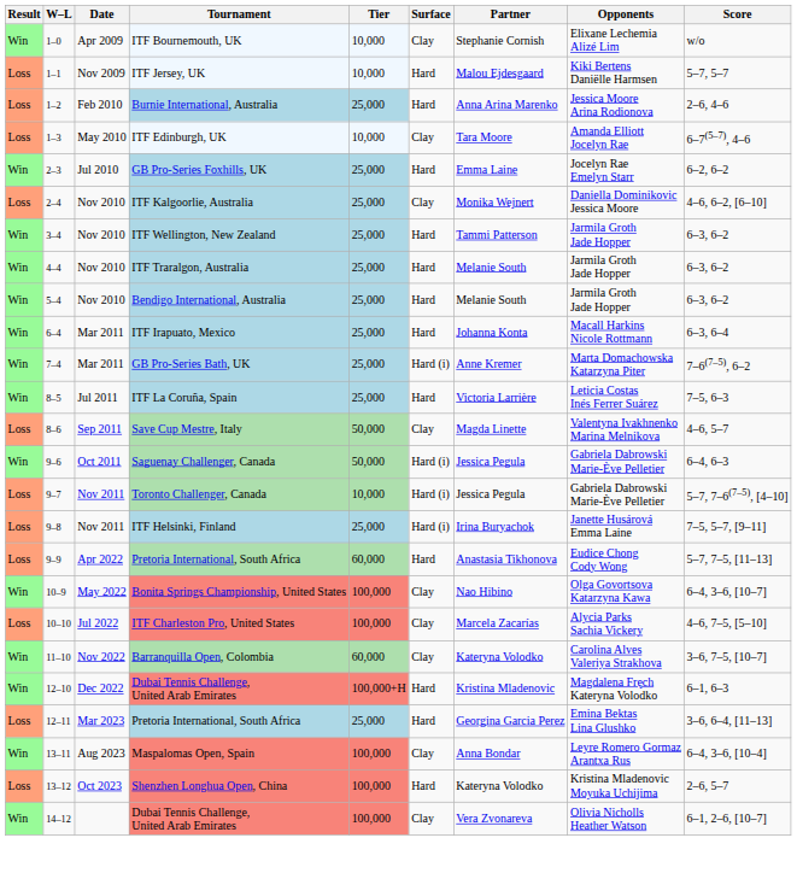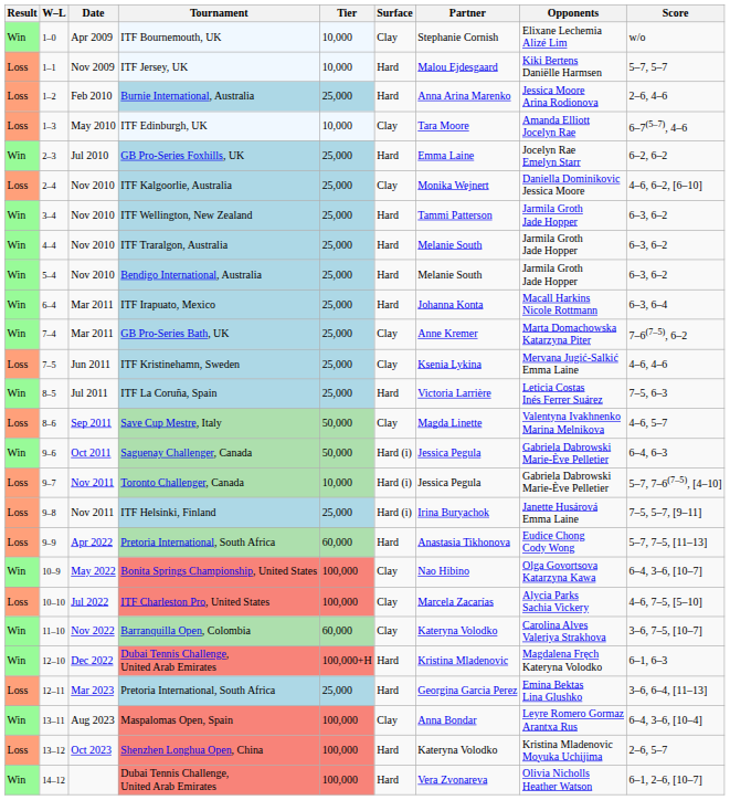 <table class="sortable wikitable nowrap">
 <tr>
 <th>Result</th>
 <th class="unsortable">W–L</th>
 <th>Date</th>
 <th>Tournament</th>
 <th>Tier</th>
 <th>Surface</th>
 <th>Partner</th>
 <th>Opponents</th>
 <th class="unsortable">Score</th>
 </tr>
 <tr>
 <td style="background:#98fb98;">Win</td>
 <td><small>1–0</small></td>
 <td>Apr 2009</td>
 <td style="background:#f0f8ff;">ITF Bournemouth, UK</td>
 <td style="background:#f0f8ff;">10,000</td>
 <td>Clay</td>
 <td> Stephanie Cornish</td>
 <td> Elixane Lechemia <br>  <a href='#'>Alizé Lim</a></td>
 <td>w/o</td>
 </tr>
 <tr>
 <td style="background:#ffa07a;">Loss</td>
 <td><small>1–1</small></td>
 <td>Nov 2009</td>
 <td style="background:#f0f8ff;">ITF Jersey, UK</td>
 <td style="background:#f0f8ff;">10,000</td>
 <td>Hard</td>
 <td> <a href='#'>Malou Ejdesgaard</a></td>
 <td> <a href='#'>Kiki Bertens</a> <br>  Daniëlle Harmsen</td>
 <td>5–7, 5–7</td>
 </tr>
 <tr>
 <td style="background:#ffa07a;">Loss</td>
 <td><small>1–2</small></td>
 <td>Feb 2010</td>
 <td style="background:lightblue;"><a href='#'>Burnie International</a>, Australia</td>
 <td style="background:lightblue;">25,000</td>
 <td>Hard</td>
 <td> <a href='#'>Anna Arina Marenko</a></td>
 <td> <a href='#'>Jessica Moore</a> <br>  <a href='#'>Arina Rodionova</a></td>
 <td>2–6, 4–6</td>
 </tr>
 <tr>
 <td style="background:#ffa07a;">Loss</td>
 <td><small>1–3</small></td>
 <td>May 2010</td>
 <td style="background:#f0f8ff;">ITF Edinburgh, UK</td>
 <td style="background:#f0f8ff;">10,000</td>
 <td>Clay</td>
 <td> <a href='#'>Tara Moore</a></td>
 <td> <a href='#'>Amanda Elliott</a> <br>  <a href='#'>Jocelyn Rae</a></td>
 <td>6–7<sup>(5–7)</sup>, 4–6</td>
 </tr>
 <tr>
 <td style="background:#98fb98;">Win</td>
 <td><small>2–3</small></td>
 <td>Jul 2010</td>
 <td style="background:lightblue;"><a href='#'>GB Pro-Series Foxhills</a>, UK</td>
 <td style="background:lightblue;">25,000</td>
 <td>Hard</td>
 <td> <a href='#'>Emma Laine</a></td>
 <td> Jocelyn Rae <br>  <a href='#'>Emelyn Starr</a></td>
 <td>6–2, 6–2</td>
 </tr>
 <tr>
 <td style="background:#ffa07a;">Loss</td>
 <td><small>2–4</small></td>
 <td>Nov 2010</td>
 <td style="background:lightblue;">ITF Kalgoorlie, Australia</td>
 <td style="background:lightblue;">25,000</td>
 <td>Clay</td>
 <td> <a href='#'>Monika Wejnert</a></td>
 <td> <a href='#'>Daniella Dominikovic</a> <br>  Jessica Moore</td>
 <td>4–6, 6–2, [6–10]</td>
 </tr>
 <tr>
 <td style="background:#98fb98;">Win</td>
 <td><small>3–4</small></td>
 <td>Nov 2010</td>
 <td style="background:lightblue;">ITF Wellington, New Zealand</td>
 <td style="background:lightblue;">25,000</td>
 <td>Hard</td>
 <td> <a href='#'>Tammi Patterson</a></td>
 <td> <a href='#'>Jarmila Groth</a> <br>  <a href='#'>Jade Hopper</a></td>
 <td>6–3, 6–2</td>
 </tr>
 <tr>
 <td style="background:#98fb98;">Win</td>
 <td><small>4–4</small></td>
 <td>Nov 2010</td>
 <td style="background:lightblue;">ITF Traralgon, Australia</td>
 <td style="background:lightblue;">25,000</td>
 <td>Hard</td>
 <td> <a href='#'>Melanie South</a></td>
 <td> Jarmila Groth <br>  Jade Hopper</td>
 <td>6–3, 6–2</td>
 </tr>
 <tr>
 <td style="background:#98fb98;">Win</td>
 <td><small>5–4</small></td>
 <td>Nov 2010</td>
 <td style="background:lightblue;"><a href='#'>Bendigo International</a>, Australia</td>
 <td style="background:lightblue;">25,000</td>
 <td>Hard</td>
 <td> Melanie South</td>
 <td> Jarmila Groth <br>  Jade Hopper</td>
 <td>6–3, 6–2</td>
 </tr>
 <tr>
 <td style="background:#98fb98;">Win</td>
 <td><small>6–4</small></td>
 <td>Mar 2011</td>
 <td style="background:lightblue;">ITF Irapuato, Mexico</td>
 <td style="background:lightblue;">25,000</td>
 <td>Hard</td>
 <td> <a href='#'>Johanna Konta</a></td>
 <td> <a href='#'>Macall Harkins</a> <br>  <a href='#'>Nicole Rottmann</a></td>
 <td>6–3, 6–4</td>
 </tr>
 <tr>
 <td style="background:#98fb98;">Win</td>
 <td><small>7–4</small></td>
 <td>Mar 2011</td>
 <td style="background:lightblue;"><a href='#'>GB Pro-Series Bath</a>, UK</td>
 <td style="background:lightblue;">25,000</td>
-<td>Hard (i)</td>
+<td>Clay</td>
 <td> <a href='#'>Anne Kremer</a></td>
 <td> <a href='#'>Marta Domachowska</a> <br>  <a href='#'>Katarzyna Piter</a></td>
 <td>7–6<sup>(7–5)</sup>, 6–2</td>
+</tr>
+<tr>
+<td style="background:#ffa07a;">Loss</td>
+<td><small>7–5</small></td>
+<td>Jun 2011</td>
+<td style="background:lightblue;">ITF Kristinehamn, Sweden</td>
+<td style="background:lightblue;">25,000</td>
+<td>Clay</td>
+<td> <a href='#'>Ksenia Lykina</a></td>
+<td> <a href='#'>Mervana Jugić-Salkić</a> <br>  Emma Laine</td>
+<td>4–6, 4–6</td>
 </tr>
 <tr>
 <td style="background:#98fb98;">Win</td>
 <td><small>8–5</small></td>
 <td>Jul 2011</td>
 <td style="background:lightblue;">ITF La Coruña, Spain</td>
 <td style="background:lightblue;">25,000</td>
 <td>Hard</td>
 <td> <a href='#'>Victoria Larrière</a></td>
 <td> <a href='#'>Leticia Costas</a> <br>  <a href='#'>Inés Ferrer Suárez</a></td>
 <td>7–5, 6–3</td>
 </tr>
 <tr>
 <td style="background:#ffa07a;">Loss</td>
 <td><small>8–6</small></td>
 <td><a href='#'>Sep 2011</a></td>
 <td style="background:#addfad;"><a href='#'>Save Cup Mestre</a>, Italy</td>
 <td style="background:#addfad;">50,000</td>
 <td>Clay</td>
 <td> <a href='#'>Magda Linette</a></td>
 <td> <a href='#'>Valentyna Ivakhnenko</a> <br>  <a href='#'>Marina Melnikova</a></td>
 <td>4–6, 5–7</td>
 </tr>
 <tr>
 <td style="background:#98fb98;">Win</td>
 <td><small>9–6</small></td>
 <td><a href='#'>Oct 2011</a></td>
 <td style="background:#addfad;"><a href='#'>Saguenay Challenger</a>, Canada</td>
 <td style="background:#addfad;">50,000</td>
 <td>Hard (i)</td>
 <td> <a href='#'>Jessica Pegula</a></td>
 <td> <a href='#'>Gabriela Dabrowski</a> <br>  <a href='#'>Marie-Ève Pelletier</a></td>
 <td>6–4, 6–3</td>
 </tr>
 <tr>
 <td style="background:#ffa07a;">Loss</td>
 <td><small>9–7</small></td>
 <td><a href='#'>Nov 2011</a></td>
 <td style="background:#addfad;"><a href='#'>Toronto Challenger</a>, Canada</td>
 <td style="background:#addfad;">10,000</td>
 <td>Hard (i)</td>
 <td> Jessica Pegula</td>
 <td> Gabriela Dabrowski <br>  Marie-Ève Pelletier</td>
 <td>5–7, 7–6<sup>(7–5)</sup>, [4–10]</td>
 </tr>
 <tr>
 <td style="background:#ffa07a;">Loss</td>
 <td><small>9–8</small></td>
 <td>Nov 2011</td>
 <td style="background:lightblue;">ITF Helsinki, Finland</td>
 <td style="background:lightblue;">25,000</td>
 <td>Hard (i)</td>
 <td> <a href='#'>Irina Buryachok</a></td>
 <td> <a href='#'>Janette Husárová</a> <br>  Emma Laine</td>
 <td>7–5, 5–7, [9–11]</td>
 </tr>
 <tr>
 <td style="background:#ffa07a;">Loss</td>
 <td><small>9–9</small></td>
 <td><a href='#'>Apr 2022</a></td>
 <td style="background:#addfad;"><a href='#'>Pretoria International</a>, South Africa</td>
 <td style="background:#addfad;">60,000</td>
 <td>Hard</td>
 <td> <a href='#'>Anastasia Tikhonova</a></td>
 <td> <a href='#'>Eudice Chong</a> <br>  <a href='#'>Cody Wong</a></td>
 <td>5–7, 7–5, [11–13]</td>
 </tr>
 <tr>
 <td style="background:#98FB98;">Win</td>
 <td><small>10–9</small></td>
 <td><a href='#'>May 2022</a></td>
 <td bgcolor=f88379><a href='#'>Bonita Springs Championship</a>, United States</td>
 <td bgcolor=f88379>100,000</td>
 <td>Clay</td>
 <td> <a href='#'>Nao Hibino</a></td>
 <td> <a href='#'>Olga Govortsova</a> <br>  <a href='#'>Katarzyna Kawa</a></td>
 <td>6–4, 3–6, [10–7]</td>
 </tr>
 <tr>
 <td style="background:#ffa07a;">Loss</td>
 <td><small>10–10</small></td>
 <td><a href='#'>Jul 2022</a></td>
 <td bgcolor=f88379><a href='#'>ITF Charleston Pro</a>, United States</td>
 <td bgcolor=f88379>100,000</td>
 <td>Clay</td>
 <td> <a href='#'>Marcela Zacarías</a></td>
 <td> <a href='#'>Alycia Parks</a> <br>  <a href='#'>Sachia Vickery</a></td>
 <td>4–6, 7–5, [5–10]</td>
 </tr>
 <tr>
 <td style="background:#98FB98;">Win</td>
 <td><small>11–10</small></td>
 <td><a href='#'>Nov 2022</a></td>
 <td style="background:#addfad;"><a href='#'>Barranquilla Open</a>, Colombia</td>
 <td style="background:#addfad;">60,000</td>
 <td>Clay</td>
 <td> <a href='#'>Kateryna Volodko</a></td>
 <td> <a href='#'>Carolina Alves</a> <br>  <a href='#'>Valeriya Strakhova</a></td>
 <td>3–6, 7–5, [10–7]</td>
 </tr>
 <tr>
 <td style="background:#98FB98;">Win</td>
 <td><small>12–10</small></td>
 <td><a href='#'>Dec 2022</a></td>
 <td bgcolor=f88379><a href='#'>Dubai Tennis Challenge</a>, <br> United Arab Emirates</td>
 <td bgcolor=f88379>100,000+H</td>
 <td>Hard</td>
 <td> <a href='#'>Kristina Mladenovic</a></td>
 <td> <a href='#'>Magdalena Fręch</a> <br>  Kateryna Volodko</td>
 <td>6–1, 6–3</td>
 </tr>
 <tr>
 <td style="background:#ffa07a;">Loss</td>
 <td><small>12–11</small></td>
 <td><a href='#'>Mar 2023</a></td>
 <td style="background:lightblue;">Pretoria International, South Africa</td>
 <td style="background:lightblue;">25,000</td>
 <td>Hard</td>
 <td> <a href='#'>Georgina Garcia Perez</a></td>
 <td> <a href='#'>Emina Bektas</a> <br>  <a href='#'>Lina Glushko</a></td>
 <td>3–6, 6–4, [11–13]</td>
 </tr>
 <tr>
 <td style="background:#98FB98;">Win</td>
 <td><small>13–11</small></td>
 <td>Aug 2023</td>
 <td style="background:#f88379;">Maspalomas Open, Spain</td>
 <td style="background:#f88379;">100,000</td>
 <td>Clay</td>
 <td> <a href='#'>Anna Bondar</a></td>
 <td> <a href='#'>Leyre Romero Gormaz</a> <br>  <a href='#'>Arantxa Rus</a></td>
 <td>6–4, 3–6, [10–4]</td>
 </tr>
 <tr>
 <td bgcolor="ffa07a">Loss</td>
 <td><small>13–12</small></td>
 <td><a href='#'>Oct 2023</a></td>
 <td style="background:#f88379;"><a href='#'>Shenzhen Longhua Open</a>, China</td>
 <td style="background:#f88379;">100,000</td>
 <td>Hard</td>
 <td> Kateryna Volodko</td>
 <td> Kristina Mladenovic <br>  <a href='#'>Moyuka Uchijima</a></td>
 <td>2–6, 5–7</td>
 </tr>
 <tr>
 <td bgcolor=98FB98>Win</td>
 <td><small>14–12</small></td>
 <td><a href='#'></a></td>
 <td style="background:#f88379;">Dubai Tennis Challenge, <br> United Arab Emirates</td>
 <td style="background:#f88379;">100,000</td>
-<td>Clay</td>
+<td>Hard</td>
 <td> <a href='#'>Vera Zvonareva</a></td>
 <td> <a href='#'>Olivia Nicholls</a> <br>  <a href='#'>Heather Watson</a></td>
 <td>6–1, 2–6, [10–7]</td>
 </tr>
 </table>
